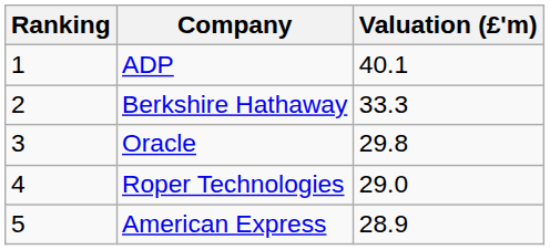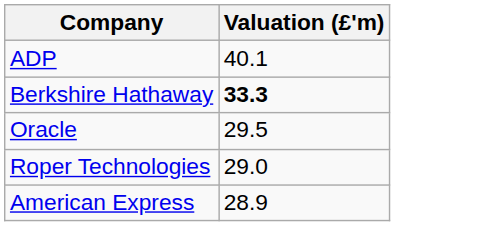 <table class="wikitable">
 <tr>
-<th>Ranking</th>
 <th>Company</th>
 <th>Valuation (£'m)</th>
 </tr>
 <tr>
-<td>1</td>
 <td><a href='#'>ADP</a></td>
 <td>40.1</td>
 </tr>
 <tr>
-<td>2</td>
 <td><a href='#'>Berkshire Hathaway</a></td>
-<td>33.3</td>
+<td><strong>33.3</strong></td>
 </tr>
 <tr>
-<td>3</td>
 <td><a href='#'>Oracle</a></td>
-<td>29.8</td>
+<td>29.5</td>
 </tr>
 <tr>
-<td>4</td>
 <td><a href='#'>Roper Technologies</a></td>
 <td>29.0</td>
 </tr>
 <tr>
-<td>5</td>
 <td><a href='#'>American Express</a></td>
 <td>28.9</td>
 </tr>
 </table>
